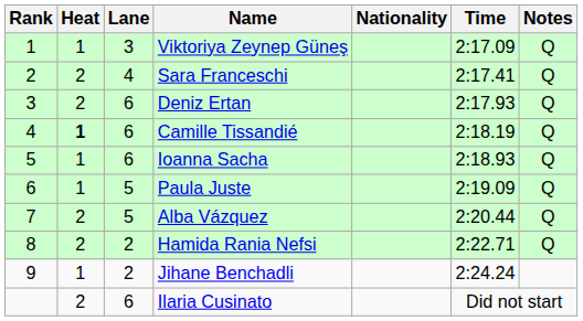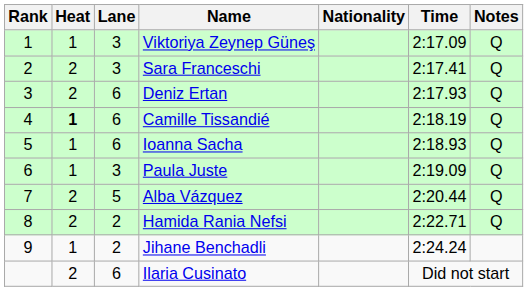 <table class="wikitable sortable" style="text-align:center">
 <tr>
 <th>Rank</th>
 <th>Heat</th>
 <th>Lane</th>
 <th>Name</th>
 <th>Nationality</th>
 <th><strong>Time</strong></th>
 <th>Notes</th>
 </tr>
 <tr bgcolor=ccffcc>
 <td>1</td>
 <td>1</td>
 <td>3</td>
 <td align=left><a href='#'>Viktoriya Zeynep Güneş</a></td>
 <td align=left></td>
 <td>2:17.09</td>
 <td>Q</td>
 </tr>
 <tr bgcolor=ccffcc>
 <td>2</td>
 <td>2</td>
-<td>4</td>
+<td>3</td>
 <td align=left><a href='#'>Sara Franceschi</a></td>
 <td align=left></td>
 <td>2:17.41</td>
 <td>Q</td>
 </tr>
 <tr bgcolor=ccffcc>
 <td>3</td>
 <td>2</td>
 <td>6</td>
 <td align=left><a href='#'>Deniz Ertan</a></td>
 <td align=left></td>
 <td>2:17.93</td>
 <td>Q</td>
 </tr>
 <tr bgcolor=ccffcc>
 <td>4</td>
 <td><strong>1</strong></td>
 <td>6</td>
 <td align=left><a href='#'>Camille Tissandié</a></td>
 <td align=left></td>
 <td>2:18.19</td>
 <td>Q</td>
 </tr>
 <tr bgcolor=ccffcc>
 <td>5</td>
 <td>1</td>
 <td>6</td>
 <td align=left><a href='#'>Ioanna Sacha</a></td>
 <td align=left></td>
 <td>2:18.93</td>
 <td>Q</td>
 </tr>
 <tr bgcolor=ccffcc>
 <td>6</td>
 <td>1</td>
-<td>5</td>
+<td>3</td>
 <td align=left><a href='#'>Paula Juste</a></td>
 <td align=left></td>
 <td>2:19.09</td>
 <td>Q</td>
 </tr>
 <tr bgcolor=ccffcc>
 <td>7</td>
 <td>2</td>
 <td>5</td>
 <td align=left><a href='#'>Alba Vázquez</a></td>
 <td align=left></td>
 <td>2:20.44</td>
 <td>Q</td>
 </tr>
 <tr bgcolor=ccffcc>
 <td>8</td>
 <td>2</td>
 <td>2</td>
 <td align=left><a href='#'>Hamida Rania Nefsi</a></td>
 <td align=left></td>
 <td>2:22.71</td>
 <td>Q</td>
 </tr>
 <tr>
 <td>9</td>
 <td>1</td>
 <td>2</td>
 <td align=left><a href='#'>Jihane Benchadli</a></td>
 <td align=left></td>
 <td>2:24.24</td>
 <td></td>
 </tr>
 <tr>
 <td></td>
 <td>2</td>
 <td>6</td>
 <td align=left><a href='#'>Ilaria Cusinato</a></td>
 <td align=left></td>
 <td colspan=2>Did not start</td>
 </tr>
 </table>
